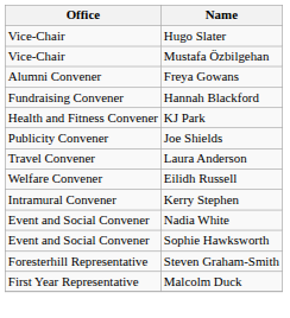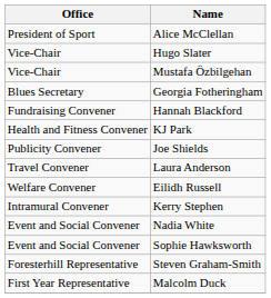 <table class="wikitable">
 <tr>
 <th>Office</th>
 <th>Name</th>
+</tr>
+<tr>
+<td>President of Sport</td>
+<td>Alice McClellan</td>
 </tr>
 <tr>
 <td>Vice-Chair</td>
 <td>Hugo Slater</td>
 </tr>
 <tr>
 <td>Vice-Chair</td>
 <td>Mustafa Özbilgehan</td>
 </tr>
 <tr>
-<td>Alumni Convener</td>
-<td>Freya Gowans</td>
+<td>Blues Secretary</td>
+<td>Georgia Fotheringham</td>
 </tr>
 <tr>
 <td>Fundraising Convener</td>
 <td>Hannah Blackford</td>
 </tr>
 <tr>
 <td>Health and Fitness Convener</td>
 <td>KJ Park</td>
 </tr>
 <tr>
 <td>Publicity Convener</td>
 <td>Joe Shields</td>
 </tr>
 <tr>
 <td>Travel Convener</td>
 <td>Laura Anderson</td>
 </tr>
 <tr>
 <td>Welfare Convener</td>
 <td>Eilidh Russell</td>
 </tr>
 <tr>
 <td>Intramural Convener</td>
 <td>Kerry Stephen</td>
 </tr>
 <tr>
 <td>Event and Social Convener</td>
 <td>Nadia White</td>
 </tr>
 <tr>
 <td>Event and Social Convener</td>
 <td>Sophie Hawksworth</td>
 </tr>
 <tr>
 <td>Foresterhill Representative</td>
 <td>Steven Graham-Smith</td>
 </tr>
 <tr>
 <td>First Year Representative</td>
 <td>Malcolm Duck</td>
 </tr>
 <tr>
 </tr>
 </table>
